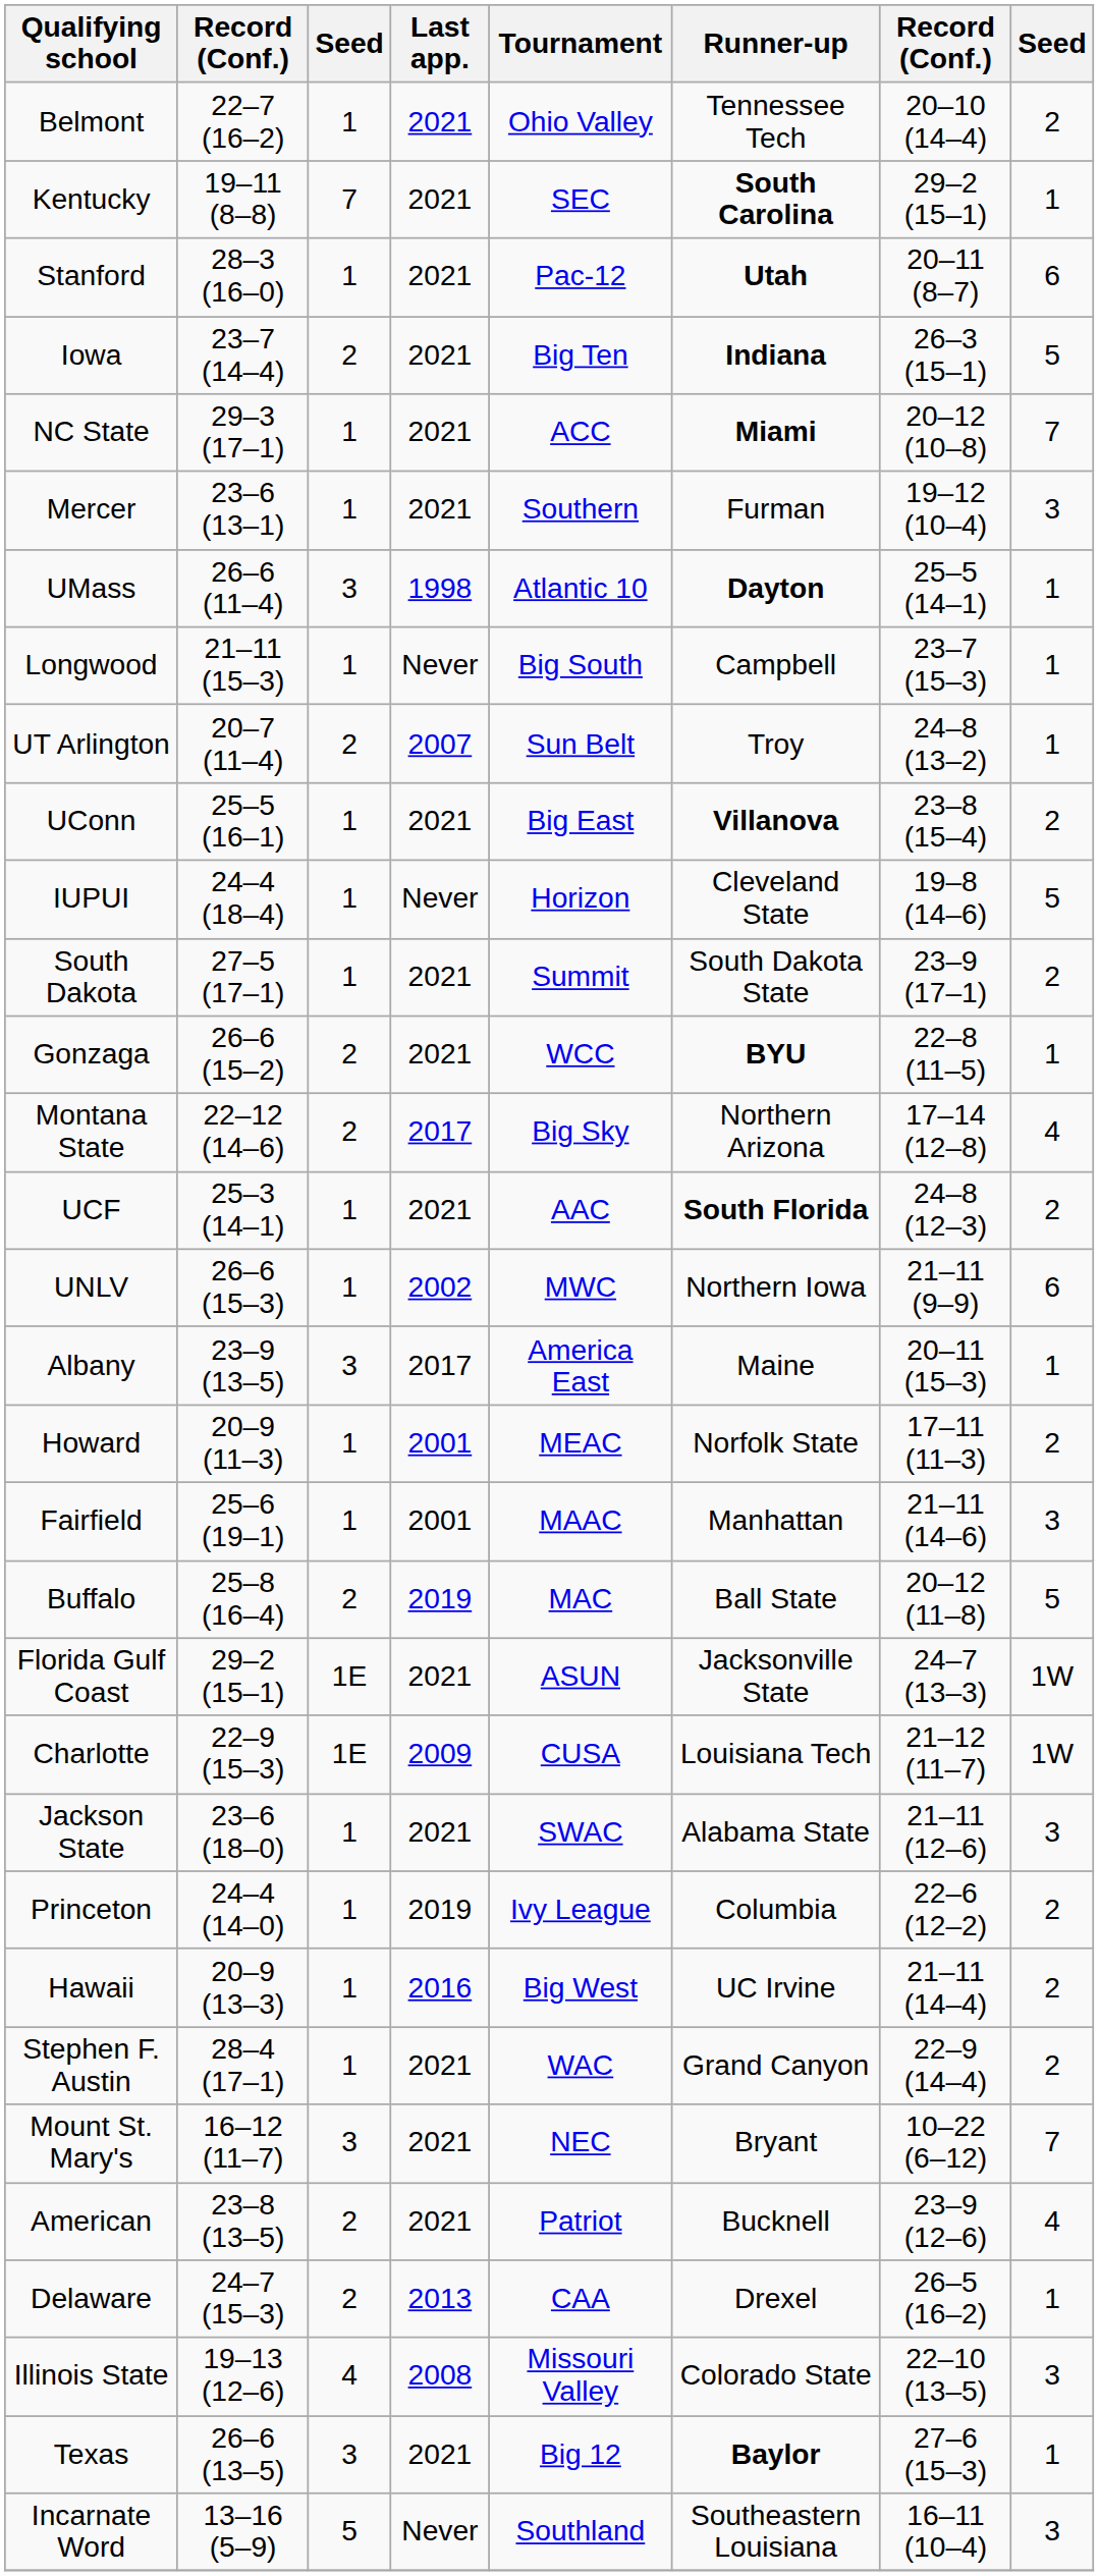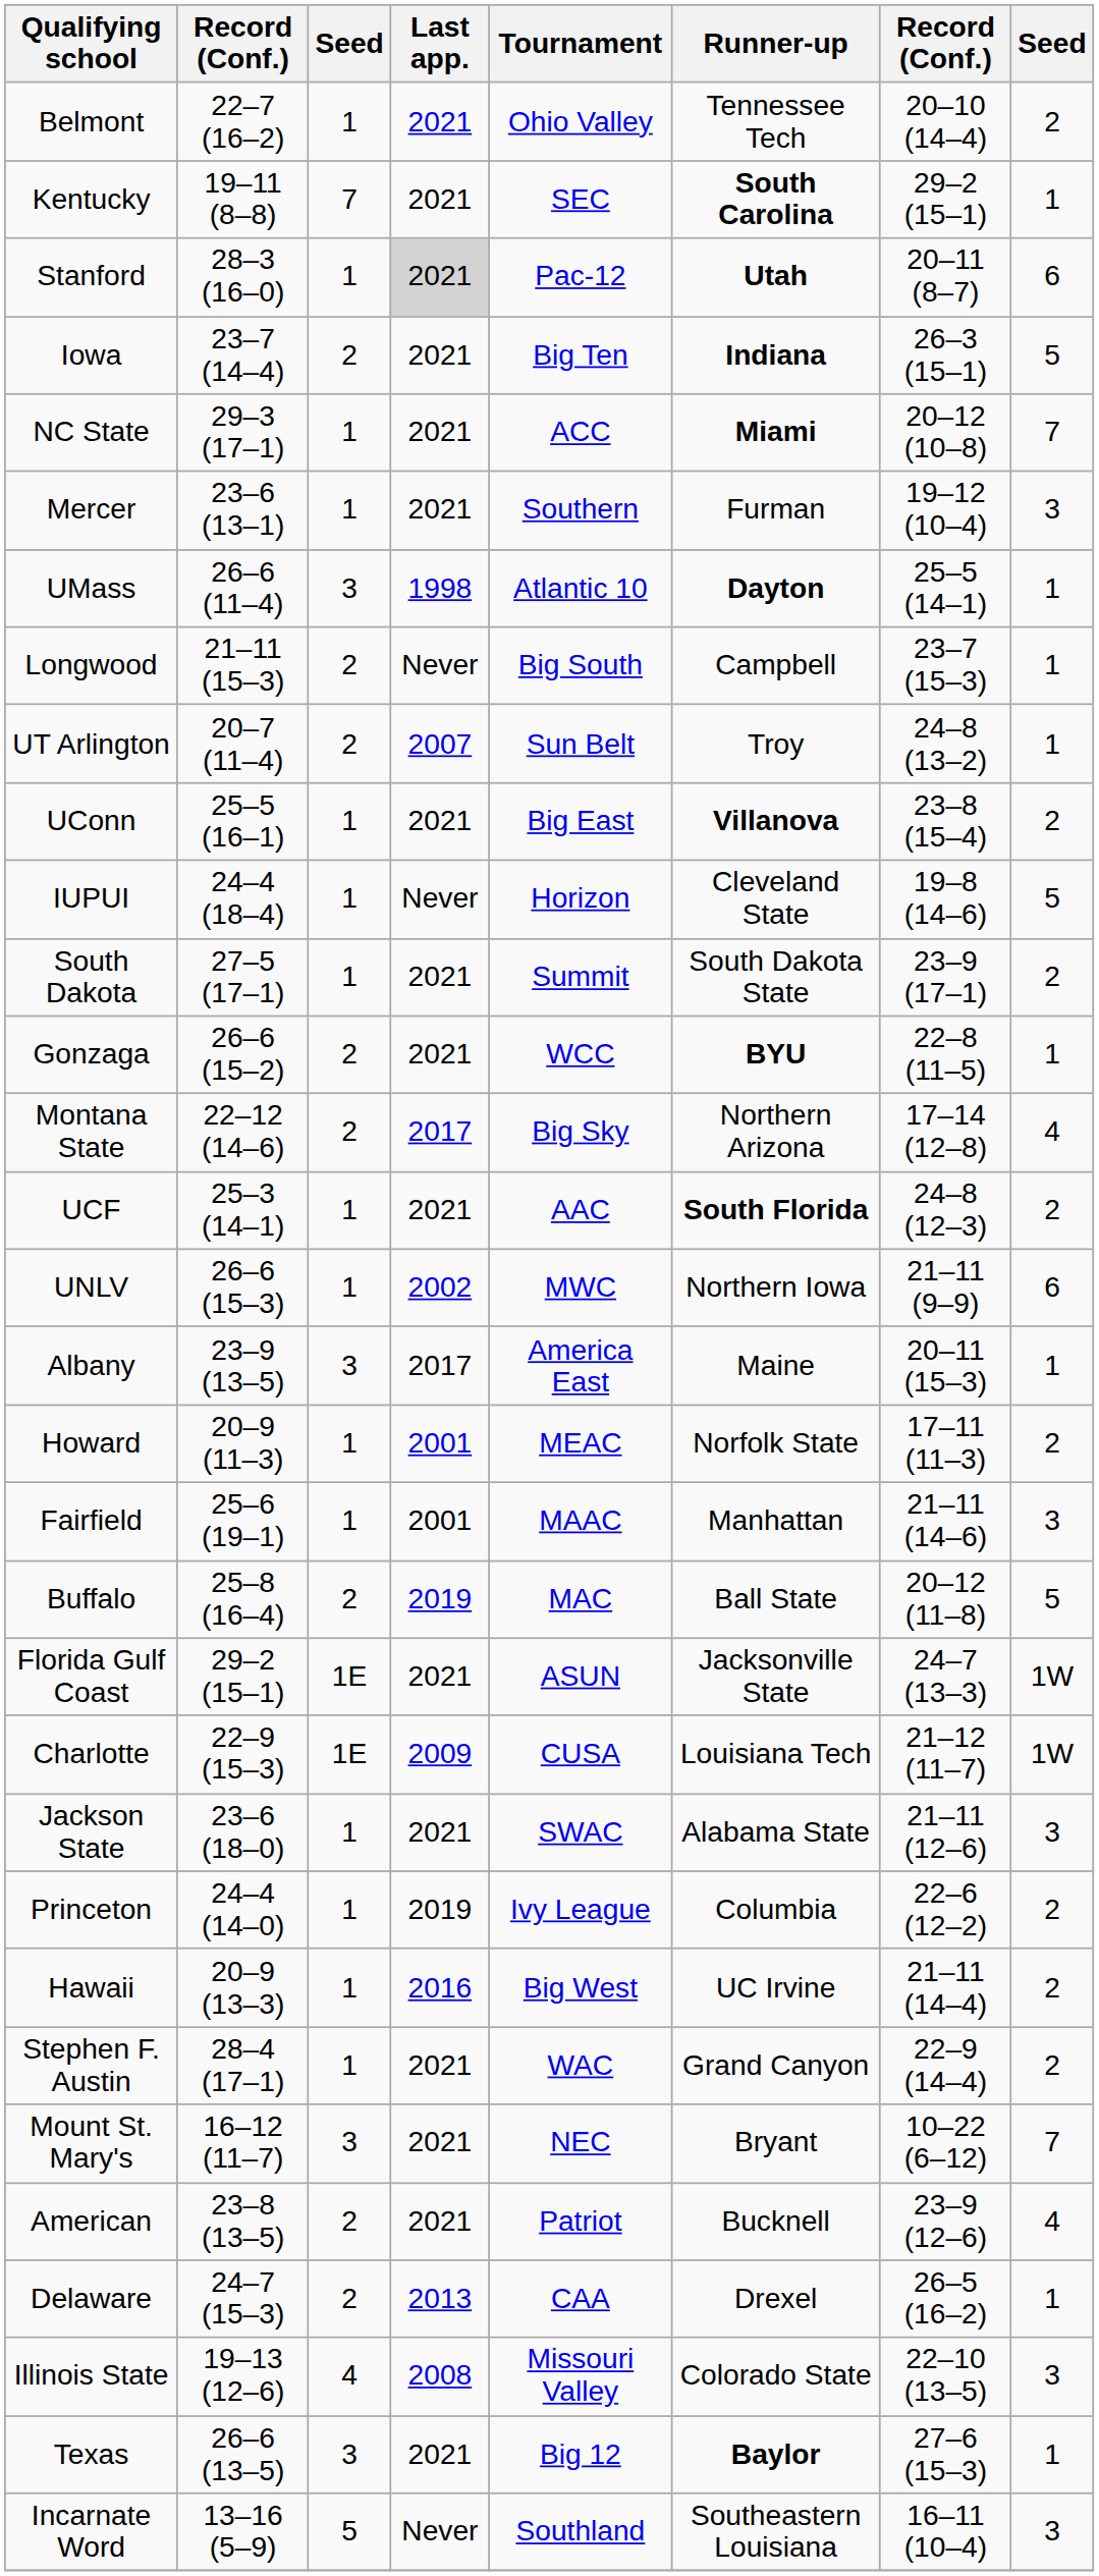 <table class="wikitable sortable" style="text-align:center;">
 <tr>
 <th>Qualifying school</th>
 <th class=unsortable>Record (Conf.)</th>
 <th>Seed</th>
 <th>Last app.</th>
 <th>Tournament</th>
 <th>Runner-up</th>
 <th class=unsortable>Record (Conf.)</th>
 <th>Seed</th>
 </tr>
 <tr>
 <td>Belmont</td>
 <td>22–7 (16–2)</td>
 <td align=center>1</td>
 <td align=center><a href='#'>2021</a></td>
 <td><a href='#'>Ohio Valley</a></td>
 <td>Tennessee Tech</td>
 <td align=center>20–10 (14–4)</td>
 <td align=center>2</td>
 </tr>
 <tr>
 <td>Kentucky</td>
 <td>19–11 (8–8)</td>
 <td align=center>7</td>
 <td align=center>2021</td>
 <td><a href='#'>SEC</a></td>
 <td><strong>South Carolina</strong></td>
 <td align=center>29–2 (15–1)</td>
 <td align=center>1</td>
 </tr>
 <tr>
 <td>Stanford</td>
 <td>28–3 (16–0)</td>
 <td align=center>1</td>
-<td align=center>2021</td>
+<td align=center style="background: lightgrey;">2021</td>
 <td><a href='#'>Pac-12</a></td>
 <td><strong>Utah</strong></td>
 <td align=center>20–11 (8–7)</td>
 <td align=center>6</td>
 </tr>
 <tr>
 <td>Iowa</td>
 <td>23–7 (14–4)</td>
 <td align=center>2</td>
 <td align=center>2021</td>
 <td><a href='#'>Big Ten</a></td>
 <td><strong>Indiana</strong></td>
 <td style="text-align:center">26–3 (15–1)</td>
 <td align=center>5</td>
 </tr>
 <tr>
 <td>NC State</td>
 <td>29–3 (17–1)</td>
 <td align=center>1</td>
 <td align=center>2021</td>
 <td><a href='#'>ACC</a></td>
 <td><strong>Miami</strong></td>
 <td align=center>20–12 (10–8)</td>
 <td align=center>7</td>
 </tr>
 <tr>
 <td>Mercer</td>
 <td>23–6 (13–1)</td>
 <td align=center>1</td>
 <td align=center>2021</td>
 <td><a href='#'>Southern</a></td>
 <td>Furman</td>
 <td align=center>19–12 (10–4)</td>
 <td align=center>3</td>
 </tr>
 <tr>
 <td>UMass</td>
 <td>26–6 (11–4)</td>
 <td align=center>3</td>
 <td align=center><a href='#'>1998</a></td>
 <td><a href='#'>Atlantic 10</a></td>
 <td><strong>Dayton</strong></td>
 <td align=center>25–5 (14–1)</td>
 <td align=center>1</td>
 </tr>
 <tr>
 <td>Longwood</td>
 <td>21–11 (15–3)</td>
-<td align=center>1</td>
+<td align=center>2</td>
 <td align=center>Never</td>
 <td><a href='#'>Big South</a></td>
 <td>Campbell</td>
 <td align=center>23–7 (15–3)</td>
 <td align=center>1</td>
 </tr>
 <tr>
 <td>UT Arlington</td>
 <td>20–7 (11–4)</td>
 <td align=center>2</td>
 <td align=center><a href='#'>2007</a></td>
 <td><a href='#'>Sun Belt</a></td>
 <td>Troy</td>
 <td align=center>24–8 (13–2)</td>
 <td align=center>1</td>
 </tr>
 <tr>
 <td>UConn</td>
 <td>25–5 (16–1)</td>
 <td align=center>1</td>
 <td align=center>2021</td>
 <td><a href='#'>Big East</a></td>
 <td><strong>Villanova</strong></td>
 <td align=center>23–8 (15–4)</td>
 <td align=center>2</td>
 </tr>
 <tr>
 <td>IUPUI</td>
 <td>24–4 (18–4)</td>
 <td>1</td>
 <td>Never</td>
 <td style="text-align:center"><a href='#'>Horizon</a></td>
 <td style="text-align:center">Cleveland State</td>
 <td style="text-align:center">19–8 (14–6)</td>
 <td style="text-align:center">5</td>
 </tr>
 <tr>
 <td>South Dakota</td>
 <td>27–5 (17–1)</td>
 <td>1</td>
 <td>2021</td>
 <td style="text-align:center"><a href='#'>Summit</a></td>
 <td style="text-align:center">South Dakota State</td>
 <td style="text-align:center">23–9 (17–1)</td>
 <td style="text-align:center">2</td>
 </tr>
 <tr>
 <td>Gonzaga</td>
 <td>26–6 (15–2)</td>
 <td>2</td>
 <td>2021</td>
 <td style="text-align:center"><a href='#'>WCC</a></td>
 <td style="text-align:center"><strong>BYU</strong></td>
 <td align=center>22–8 (11–5)</td>
 <td style="text-align:center">1</td>
 </tr>
 <tr>
 <td>Montana State</td>
 <td>22–12 (14–6)</td>
 <td>2</td>
 <td><a href='#'>2017</a></td>
 <td style="text-align:center"><a href='#'>Big Sky</a></td>
 <td style="text-align:center">Northern Arizona</td>
 <td style="text-align:center">17–14 (12–8)</td>
 <td style="text-align:center">4</td>
 </tr>
 <tr>
 <td>UCF</td>
 <td>25–3 (14–1)</td>
 <td>1</td>
 <td>2021</td>
 <td style="text-align:center"><a href='#'>AAC</a></td>
 <td style="text-align:center"><strong>South Florida</strong></td>
 <td style="text-align:center">24–8 (12–3)</td>
 <td style="text-align:center">2</td>
 </tr>
 <tr>
 <td>UNLV</td>
 <td>26–6 (15–3)</td>
 <td>1</td>
 <td><a href='#'>2002</a></td>
 <td style="text-align:center"><a href='#'>MWC</a></td>
 <td style="text-align:center">Northern Iowa</td>
 <td style="text-align:center">21–11 (9–9)</td>
 <td style="text-align:center">6</td>
 </tr>
 <tr>
 <td>Albany</td>
 <td>23–9 (13–5)</td>
 <td>3</td>
 <td>2017</td>
 <td style="text-align:center"><a href='#'>America East</a></td>
 <td style="text-align:center">Maine</td>
 <td style="text-align:center">20–11 (15–3)</td>
 <td style="text-align:center">1</td>
 </tr>
 <tr>
 <td>Howard</td>
 <td>20–9 (11–3)</td>
 <td>1</td>
 <td><a href='#'>2001</a></td>
 <td style="text-align:center"><a href='#'>MEAC</a></td>
 <td style="text-align:center">Norfolk State</td>
 <td style="text-align:center">17–11 (11–3)</td>
 <td style="text-align:center">2</td>
 </tr>
 <tr>
 <td>Fairfield</td>
 <td>25–6 (19–1)</td>
 <td>1</td>
 <td>2001</td>
 <td style="text-align:center"><a href='#'>MAAC</a></td>
 <td style="text-align:center">Manhattan</td>
 <td style="text-align:center">21–11 (14–6)</td>
 <td style="text-align:center">3</td>
 </tr>
 <tr>
 <td>Buffalo</td>
 <td>25–8 (16–4)</td>
 <td>2</td>
 <td><a href='#'>2019</a></td>
 <td style="text-align:center"><a href='#'>MAC</a></td>
 <td style="text-align:center">Ball State</td>
 <td style="text-align:center">20–12 (11–8)</td>
 <td style="text-align:center">5</td>
 </tr>
 <tr>
 <td>Florida Gulf Coast</td>
 <td>29–2 (15–1)</td>
 <td>1E</td>
 <td>2021</td>
 <td style="text-align:center"><a href='#'>ASUN</a></td>
 <td style="text-align:center">Jacksonville State</td>
 <td style="text-align:center">24–7 (13–3)</td>
 <td style="text-align:center">1W</td>
 </tr>
 <tr>
 <td>Charlotte</td>
 <td>22–9 (15–3)</td>
 <td>1E</td>
 <td><a href='#'>2009</a></td>
 <td style="text-align:center"><a href='#'>CUSA</a></td>
 <td style="text-align:center">Louisiana Tech</td>
 <td style="text-align:center">21–12 (11–7)</td>
 <td style="text-align:center">1W</td>
 </tr>
 <tr>
 <td>Jackson State</td>
 <td>23–6 (18–0)</td>
 <td>1</td>
 <td>2021</td>
 <td style="text-align:center"><a href='#'>SWAC</a></td>
 <td style="text-align:center">Alabama State</td>
 <td style="text-align:center">21–11 (12–6)</td>
 <td style="text-align:center">3</td>
 </tr>
 <tr>
 <td>Princeton</td>
 <td>24–4 (14–0)</td>
 <td>1</td>
 <td>2019</td>
 <td style="text-align:center"><a href='#'>Ivy League</a></td>
 <td style="text-align:center">Columbia</td>
 <td style="text-align:center">22–6 (12–2)</td>
 <td style="text-align:center">2</td>
 </tr>
 <tr>
 <td>Hawaii</td>
 <td>20–9 (13–3)</td>
 <td>1</td>
 <td><a href='#'>2016</a></td>
 <td style="text-align:center"><a href='#'>Big West</a></td>
 <td style="text-align:center">UC Irvine</td>
 <td style="text-align:center">21–11 (14–4)</td>
 <td style="text-align:center">2</td>
 </tr>
 <tr>
 <td>Stephen F. Austin</td>
 <td>28–4 (17–1)</td>
 <td>1</td>
 <td>2021</td>
 <td style="text-align:center"><a href='#'>WAC</a></td>
 <td style="text-align:center">Grand Canyon</td>
 <td style="text-align:center">22–9 (14–4)</td>
 <td style="text-align:center">2</td>
 </tr>
 <tr>
 <td>Mount St. Mary's</td>
 <td>16–12 (11–7)</td>
 <td>3</td>
 <td>2021</td>
 <td style="text-align:center"><a href='#'>NEC</a></td>
 <td style="text-align:center">Bryant</td>
 <td style="text-align:center">10–22 (6–12)</td>
 <td style="text-align:center">7</td>
 </tr>
 <tr>
 <td>American</td>
 <td>23–8 (13–5)</td>
 <td>2</td>
 <td>2021</td>
 <td style="text-align:center"><a href='#'>Patriot</a></td>
 <td style="text-align:center">Bucknell</td>
 <td style="text-align:center">23–9 (12–6)</td>
 <td style="text-align:center">4</td>
 </tr>
 <tr>
 <td>Delaware</td>
 <td>24–7 (15–3)</td>
 <td>2</td>
 <td><a href='#'>2013</a></td>
 <td style="text-align:center"><a href='#'>CAA</a></td>
 <td style="text-align:center">Drexel</td>
 <td style="text-align:center">26–5 (16–2)</td>
 <td>1</td>
 </tr>
 <tr>
 <td>Illinois State</td>
 <td>19–13 (12–6)</td>
 <td>4</td>
 <td><a href='#'>2008</a></td>
 <td style="text-align:center"><a href='#'>Missouri Valley</a></td>
 <td style="text-align:center">Colorado State</td>
 <td style="text-align:center">22–10 (13–5)</td>
 <td style="text-align:center">3</td>
 </tr>
 <tr>
 <td>Texas</td>
 <td>26–6 (13–5)</td>
 <td>3</td>
 <td>2021</td>
 <td style="text-align:center"><a href='#'>Big 12</a></td>
 <td style="text-align:center"><strong>Baylor</strong></td>
 <td style="text-align:center">27–6 (15–3)</td>
 <td style="text-align:center">1</td>
 </tr>
 <tr>
 <td>Incarnate Word</td>
 <td>13–16 (5–9)</td>
 <td>5</td>
 <td>Never</td>
 <td style="text-align:center"><a href='#'>Southland</a></td>
 <td style="text-align:center">Southeastern Louisiana</td>
 <td style="text-align:center">16–11 (10–4)</td>
 <td style="text-align:center">3</td>
 </tr>
 <tr>
 </tr>
 </table>
